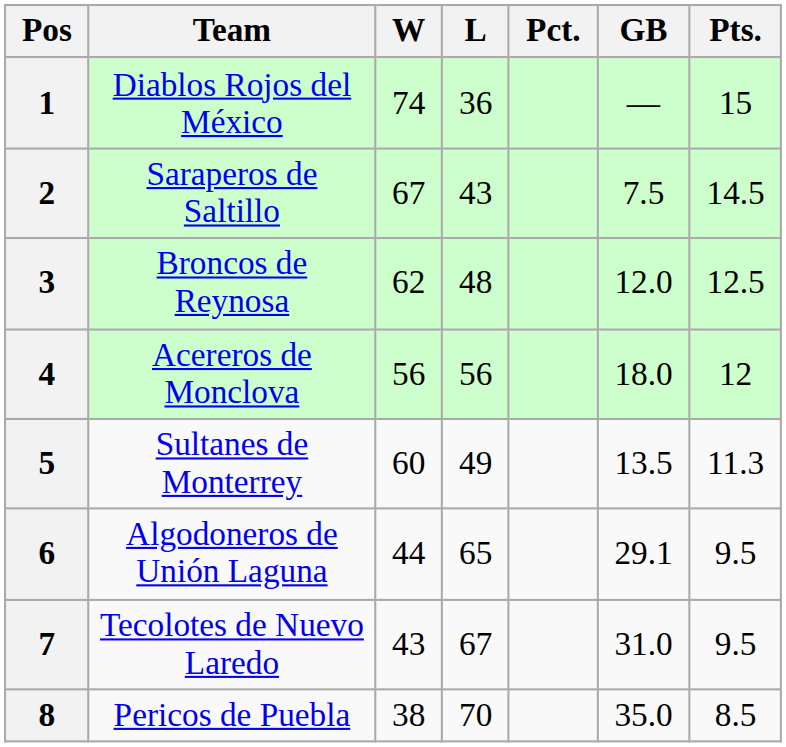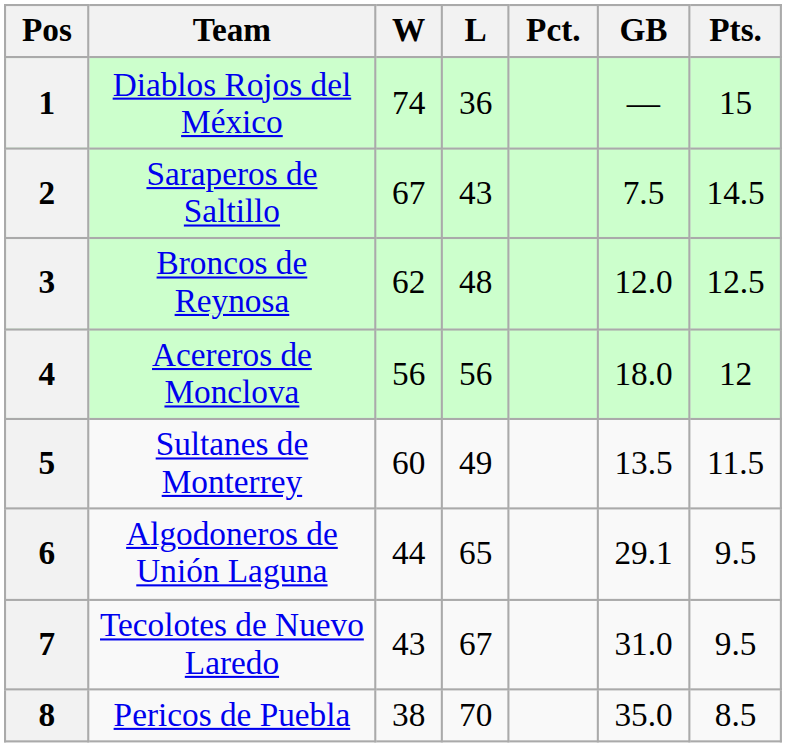 <table class="wikitable plainrowheaders" width="60%" style="text-align:center;">
 <tr>
 <th scope="col" width="5%">Pos</th>
 <th scope="col" width="25%">Team</th>
 <th scope="col" width="5%">W</th>
 <th scope="col" width="5%">L</th>
 <th scope="col" width="5%">Pct.</th>
 <th scope="col" width="5%">GB</th>
 <th scope="col" width="5%">Pts.</th>
 </tr>
 <tr style="background-color:#ccffcc;">
 <th>1</th>
 <td><a href='#'>Diablos Rojos del México</a></td>
 <td>74</td>
 <td>36</td>
 <td></td>
 <td>—</td>
 <td>15</td>
 </tr>
 <tr style="background-color:#ccffcc;">
 <th>2</th>
 <td><a href='#'>Saraperos de Saltillo</a></td>
 <td>67</td>
 <td>43</td>
 <td></td>
 <td>7.5</td>
 <td>14.5</td>
 </tr>
 <tr style="background-color:#ccffcc;">
 <th>3</th>
 <td><a href='#'>Broncos de Reynosa</a></td>
 <td>62</td>
 <td>48</td>
 <td></td>
 <td>12.0</td>
 <td>12.5</td>
 </tr>
 <tr style="background-color:#ccffcc;">
 <th>4</th>
 <td><a href='#'>Acereros de Monclova</a></td>
 <td>56</td>
 <td>56</td>
 <td></td>
 <td>18.0</td>
 <td>12</td>
 </tr>
 <tr>
 <th>5</th>
 <td><a href='#'>Sultanes de Monterrey</a></td>
 <td>60</td>
 <td>49</td>
 <td></td>
 <td>13.5</td>
-<td>11.3</td>
+<td>11.5</td>
 </tr>
 <tr>
 <th>6</th>
 <td><a href='#'>Algodoneros de Unión Laguna</a></td>
 <td>44</td>
 <td>65</td>
 <td></td>
 <td>29.1</td>
 <td>9.5</td>
 </tr>
 <tr>
 <th>7</th>
 <td><a href='#'>Tecolotes de Nuevo Laredo</a></td>
 <td>43</td>
 <td>67</td>
 <td></td>
 <td>31.0</td>
 <td>9.5</td>
 </tr>
 <tr>
 <th>8</th>
 <td><a href='#'>Pericos de Puebla</a></td>
 <td>38</td>
 <td>70</td>
 <td></td>
 <td>35.0</td>
 <td>8.5</td>
 </tr>
 </table>
